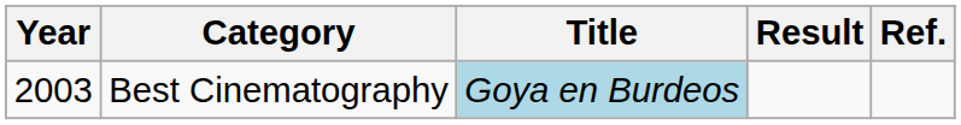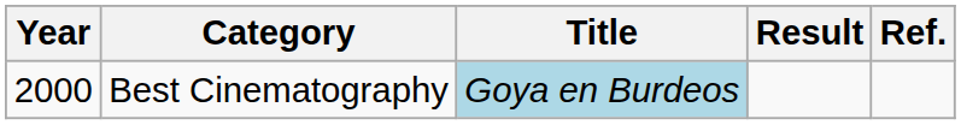 <table class="wikitable">
 <tr>
 <th>Year</th>
 <th>Category</th>
 <th>Title</th>
 <th>Result</th>
 <th>Ref.</th>
 </tr>
 <tr>
-<td>2003</td>
+<td>2000</td>
 <td>Best Cinematography</td>
 <td style="background: lightblue;"><em>Goya en Burdeos</em></td>
 <td></td>
 <td></td>
 </tr>
 </table>
